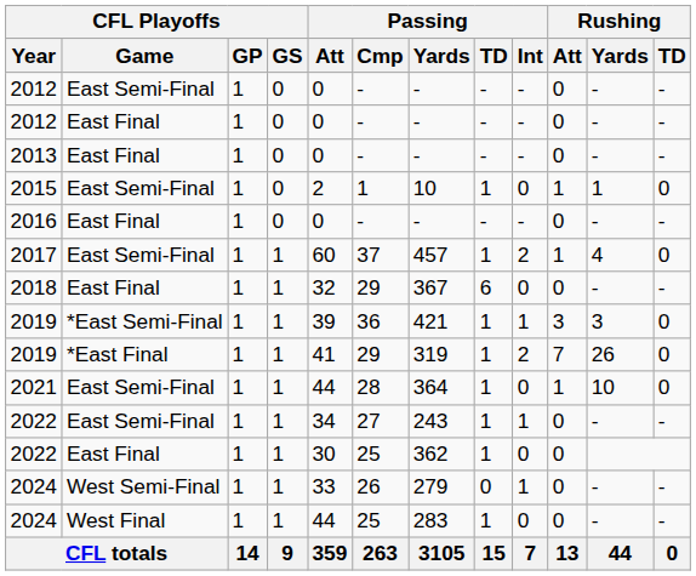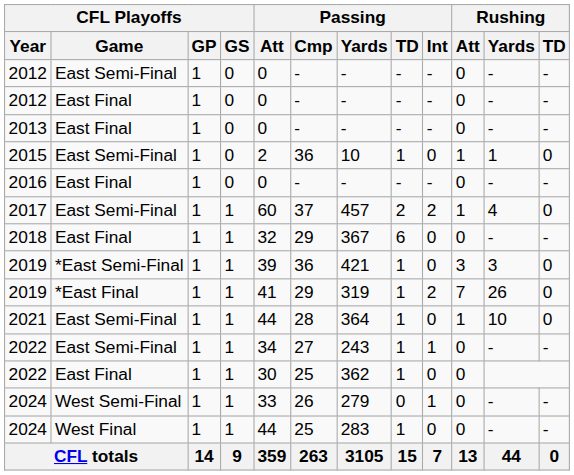 <table class="wikitable">
 <tr>
 <th colspan="4">CFL Playoffs</th>
 <th colspan="5">Passing</th>
 <th colspan="3">Rushing</th>
 </tr>
 <tr>
 <th>Year</th>
 <th>Game</th>
 <th>GP</th>
 <th>GS</th>
 <th>Att</th>
 <th>Cmp</th>
 <th>Yards</th>
 <th>TD</th>
 <th>Int</th>
 <th>Att</th>
 <th>Yards</th>
 <th>TD</th>
 </tr>
 <tr>
 <td>2012</td>
 <td>East Semi-Final</td>
 <td>1</td>
 <td>0</td>
 <td>0</td>
 <td>-</td>
 <td>-</td>
 <td>-</td>
 <td>-</td>
 <td>0</td>
 <td>-</td>
 <td>-</td>
 </tr>
 <tr>
 <td>2012</td>
 <td>East Final</td>
 <td>1</td>
 <td>0</td>
 <td>0</td>
 <td>-</td>
 <td>-</td>
 <td>-</td>
 <td>-</td>
 <td>0</td>
 <td>-</td>
 <td>-</td>
 </tr>
 <tr>
 <td>2013</td>
 <td>East Final</td>
 <td>1</td>
 <td>0</td>
 <td>0</td>
 <td>-</td>
 <td>-</td>
 <td>-</td>
 <td>-</td>
 <td>0</td>
 <td>-</td>
 <td>-</td>
 </tr>
 <tr>
 <td>2015</td>
 <td>East Semi-Final</td>
 <td>1</td>
 <td>0</td>
 <td>2</td>
-<td>1</td>
+<td>36</td>
 <td>10</td>
 <td>1</td>
 <td>0</td>
 <td>1</td>
 <td>1</td>
 <td>0</td>
 </tr>
 <tr>
 <td>2016</td>
 <td>East Final</td>
 <td>1</td>
 <td>0</td>
 <td>0</td>
 <td>-</td>
 <td>-</td>
 <td>-</td>
 <td>-</td>
 <td>0</td>
 <td>-</td>
 <td>-</td>
 </tr>
 <tr>
 <td>2017</td>
 <td>East Semi-Final</td>
 <td>1</td>
 <td>1</td>
 <td>60</td>
 <td>37</td>
 <td>457</td>
-<td>1</td>
+<td>2</td>
 <td>2</td>
 <td>1</td>
 <td>4</td>
 <td>0</td>
 </tr>
 <tr>
 <td>2018</td>
 <td>East Final</td>
 <td>1</td>
 <td>1</td>
 <td>32</td>
 <td>29</td>
 <td>367</td>
 <td>6</td>
 <td>0</td>
 <td>0</td>
 <td>-</td>
 <td>-</td>
 </tr>
 <tr>
 <td>2019</td>
 <td>*East Semi-Final</td>
 <td>1</td>
 <td>1</td>
 <td>39</td>
 <td>36</td>
 <td>421</td>
 <td>1</td>
-<td>1</td>
+<td>0</td>
 <td>3</td>
 <td>3</td>
 <td>0</td>
 </tr>
 <tr>
 <td>2019</td>
 <td>*East Final</td>
 <td>1</td>
 <td>1</td>
 <td>41</td>
 <td>29</td>
 <td>319</td>
 <td>1</td>
 <td>2</td>
 <td>7</td>
 <td>26</td>
 <td>0</td>
 </tr>
 <tr>
 <td>2021</td>
 <td>East Semi-Final</td>
 <td>1</td>
 <td>1</td>
 <td>44</td>
 <td>28</td>
 <td>364</td>
 <td>1</td>
 <td>0</td>
 <td>1</td>
 <td>10</td>
 <td>0</td>
 </tr>
 <tr>
 <td>2022</td>
 <td>East Semi-Final</td>
 <td>1</td>
 <td>1</td>
 <td>34</td>
 <td>27</td>
 <td>243</td>
 <td>1</td>
 <td>1</td>
 <td>0</td>
 <td>-</td>
 <td>-</td>
 </tr>
 <tr>
 <td>2022</td>
 <td>East Final</td>
 <td>1</td>
 <td>1</td>
 <td>30</td>
 <td>25</td>
 <td>362</td>
 <td>1</td>
 <td>0</td>
 <td>0</td>
 </tr>
 <tr>
 <td>2024</td>
 <td>West Semi-Final</td>
 <td>1</td>
 <td>1</td>
 <td>33</td>
 <td>26</td>
 <td>279</td>
 <td>0</td>
 <td>1</td>
 <td>0</td>
 <td>-</td>
 <td>-</td>
 </tr>
 <tr>
 <td>2024</td>
 <td>West Final</td>
 <td>1</td>
 <td>1</td>
 <td>44</td>
 <td>25</td>
 <td>283</td>
 <td>1</td>
 <td>0</td>
 <td>0</td>
 <td>-</td>
 <td>-</td>
 </tr>
 <tr>
 <th colspan="2"><a href='#'>CFL</a> totals</th>
 <th>14</th>
 <th>9</th>
 <th>359</th>
 <th>263</th>
 <th>3105</th>
 <th>15</th>
 <th>7</th>
 <th>13</th>
 <th>44</th>
 <th>0</th>
 </tr>
 </table>
